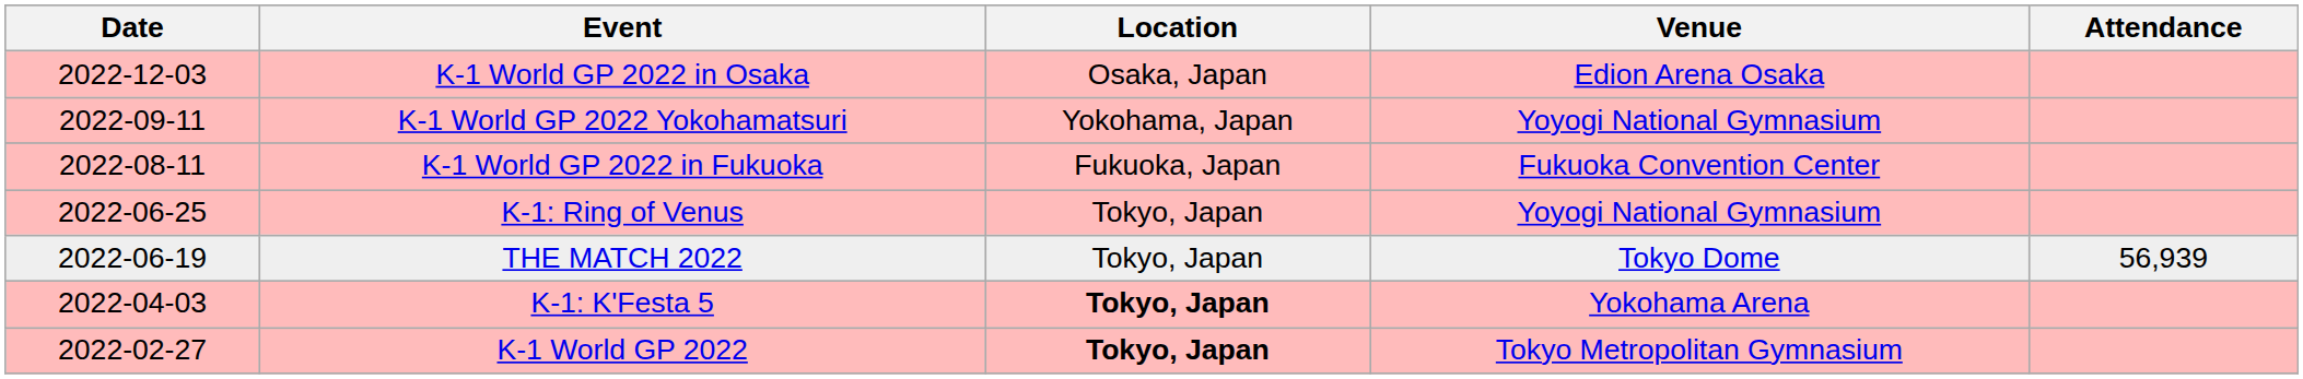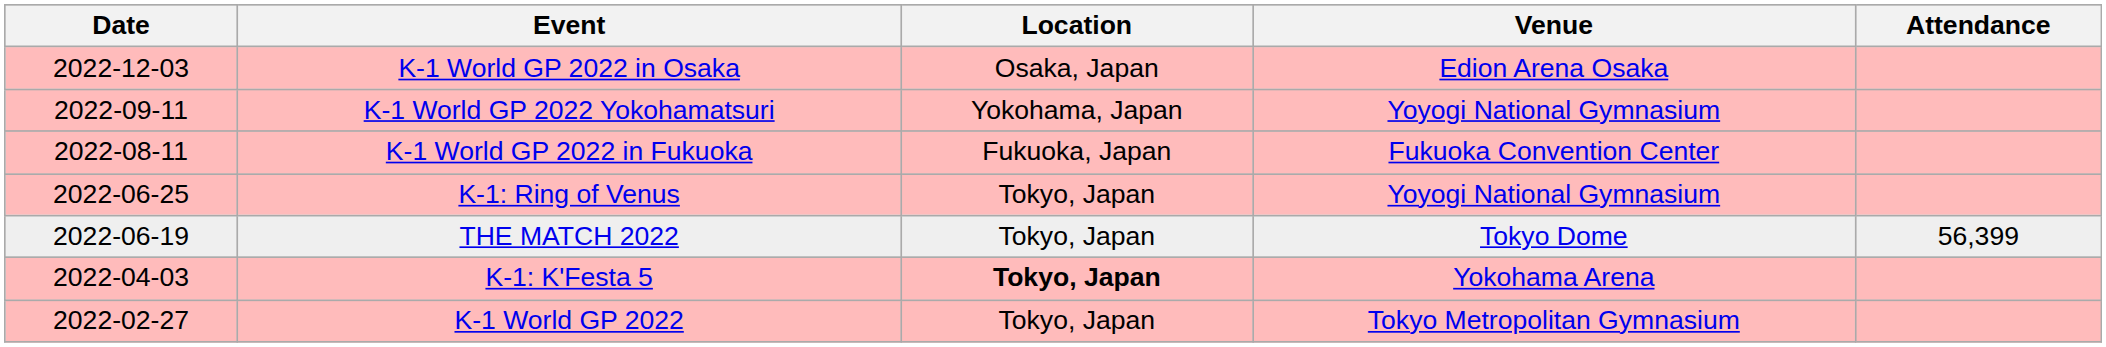 <table class="wikitable" style="width:100%; text-align:center">
 <tr>
 <th>Date</th>
 <th>Event</th>
 <th>Location</th>
 <th>Venue</th>
 <th>Attendance</th>
 </tr>
 <tr style="background:#FBB">
 <td>2022-12-03</td>
 <td><a href='#'>K-1 World GP 2022 in Osaka</a></td>
 <td> Osaka, Japan</td>
 <td><a href='#'>Edion Arena Osaka</a></td>
 <td></td>
 </tr>
 <tr style="background:#FBB">
 <td>2022-09-11</td>
 <td><a href='#'>K-1 World GP 2022 Yokohamatsuri</a></td>
 <td> Yokohama, Japan</td>
 <td><a href='#'>Yoyogi National Gymnasium</a></td>
 <td></td>
 </tr>
 <tr style="background:#FBB">
 <td>2022-08-11</td>
 <td><a href='#'>K-1 World GP 2022 in Fukuoka</a></td>
 <td> Fukuoka, Japan</td>
 <td><a href='#'>Fukuoka Convention Center</a></td>
 <td></td>
 </tr>
 <tr style="background:#FBB">
 <td>2022-06-25</td>
 <td><a href='#'>K-1: Ring of Venus</a></td>
 <td> Tokyo, Japan</td>
 <td><a href='#'>Yoyogi National Gymnasium</a></td>
 <td></td>
 </tr>
 <tr style="background:#EFEFEF">
 <td>2022-06-19</td>
 <td><a href='#'>THE MATCH 2022</a></td>
 <td> Tokyo, Japan</td>
 <td><a href='#'>Tokyo Dome</a></td>
-<td>56,939</td>
+<td>56,399</td>
 </tr>
 <tr style="background:#FBB">
 <td>2022-04-03</td>
 <td><a href='#'>K-1: K'Festa 5</a></td>
 <td><strong> Tokyo, Japan</strong></td>
 <td><a href='#'>Yokohama Arena</a></td>
 <td></td>
 </tr>
 <tr style="background:#FBB">
 <td>2022-02-27</td>
 <td><a href='#'>K-1 World GP 2022</a></td>
-<td><strong> Tokyo, Japan</strong></td>
+<td> Tokyo, Japan</td>
 <td><a href='#'>Tokyo Metropolitan Gymnasium</a></td>
 <td></td>
 </tr>
 </table>
